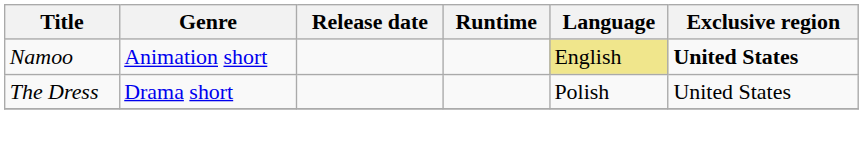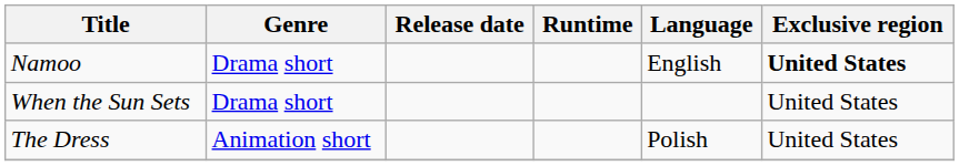 <table class="wikitable sortable" style="width:100%;">
 <tr>
 <th>Title</th>
 <th>Genre</th>
 <th>Release date</th>
 <th>Runtime</th>
 <th>Language</th>
 <th>Exclusive region</th>
 </tr>
 <tr>
 <td><em>Namoo</em></td>
-<td><a href='#'>Animation</a> <a href='#'>short</a></td>
+<td><a href='#'>Drama</a> <a href='#'>short</a></td>
 <td></td>
 <td></td>
-<td style="background: khaki;">English</td>
+<td>English</td>
 <td><strong>United States</strong></td>
 </tr>
 <tr>
+<td><em>When the Sun Sets</em></td>
+<td><a href='#'>Drama</a> <a href='#'>short</a></td>
+<td></td>
+<td></td>
+<td></td>
+<td>United States</td>
+</tr>
+<tr>
 <td><em>The Dress</em></td>
-<td><a href='#'>Drama</a> <a href='#'>short</a></td>
+<td><a href='#'>Animation</a> <a href='#'>short</a></td>
 <td></td>
 <td></td>
 <td>Polish</td>
 <td>United States</td>
 </tr>
 <tr>
 </tr>
 </table>
